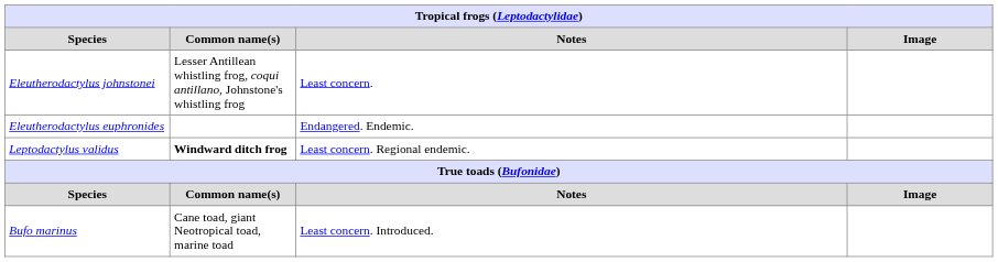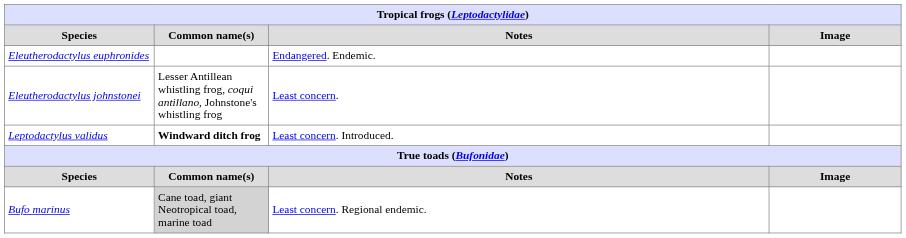 <table border=1 style="border-collapse:collapse;" cellpadding=5 width=100%>
 <tr>
 <th colspan=4 bgcolor=#DDDFFF>Tropical frogs (<em><a href='#'>Leptodactylidae</a></em>)</th>
 </tr>
 <tr bgcolor=#DDDDDD align=center>
 <th width=200px>Species</th>
 <th width=150px>Common name(s)</th>
 <th>Notes</th>
 <th width=175px>Image</th>
 </tr>
 <tr>
+<td><em><a href='#'>Eleutherodactylus euphronides</a></em></td>
+<td></td>
+<td><a href='#'>Endangered</a>.  Endemic.</td>
+<td></td>
+</tr>
+<tr>
 <td><em><a href='#'>Eleutherodactylus johnstonei</a></em></td>
 <td>Lesser Antillean whistling frog, <em>coqui antillano</em>, Johnstone's whistling frog</td>
 <td><a href='#'>Least concern</a>.</td>
 <td></td>
 </tr>
 <tr>
-<td><em><a href='#'>Eleutherodactylus euphronides</a></em></td>
-<td></td>
-<td><a href='#'>Endangered</a>.  Endemic.</td>
-<td></td>
-</tr>
-<tr>
 <td><em><a href='#'>Leptodactylus validus</a></em></td>
 <td><strong>Windward ditch frog</strong></td>
-<td><a href='#'>Least concern</a>.  Regional endemic.</td>
+<td><a href='#'>Least concern</a>.  Introduced.</td>
 <td></td>
 </tr>
 <tr>
 <th colspan=4 bgcolor=#DDDFFF>True toads (<em><a href='#'>Bufonidae</a></em>)</th>
 </tr>
 <tr bgcolor=#DDDDDD align=center>
 <th width=200px>Species</th>
 <th width=150px>Common name(s)</th>
 <th>Notes</th>
 <th width=175px>Image</th>
 </tr>
 <tr>
 <td><em><a href='#'>Bufo marinus</a></em></td>
-<td>Cane toad, giant Neotropical toad, marine toad</td>
-<td><a href='#'>Least concern</a>.  Introduced.</td>
+<td style="background: lightgrey;">Cane toad, giant Neotropical toad, marine toad</td>
+<td><a href='#'>Least concern</a>.  Regional endemic.</td>
 <td></td>
 </tr>
 </table>
